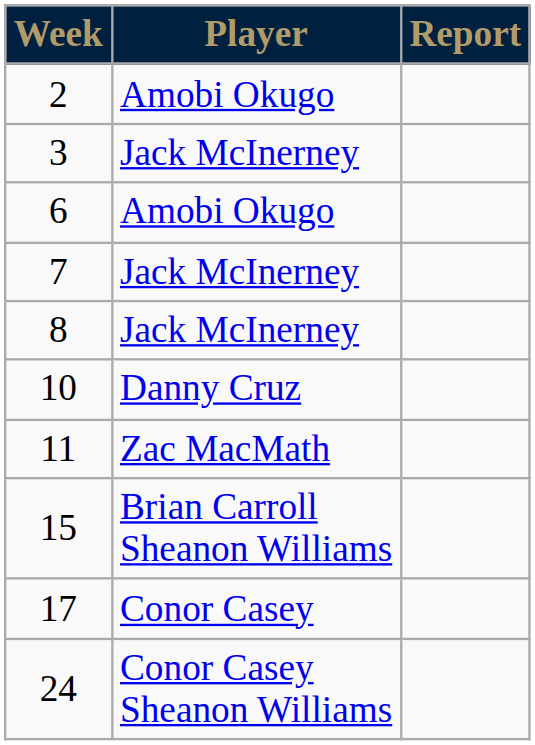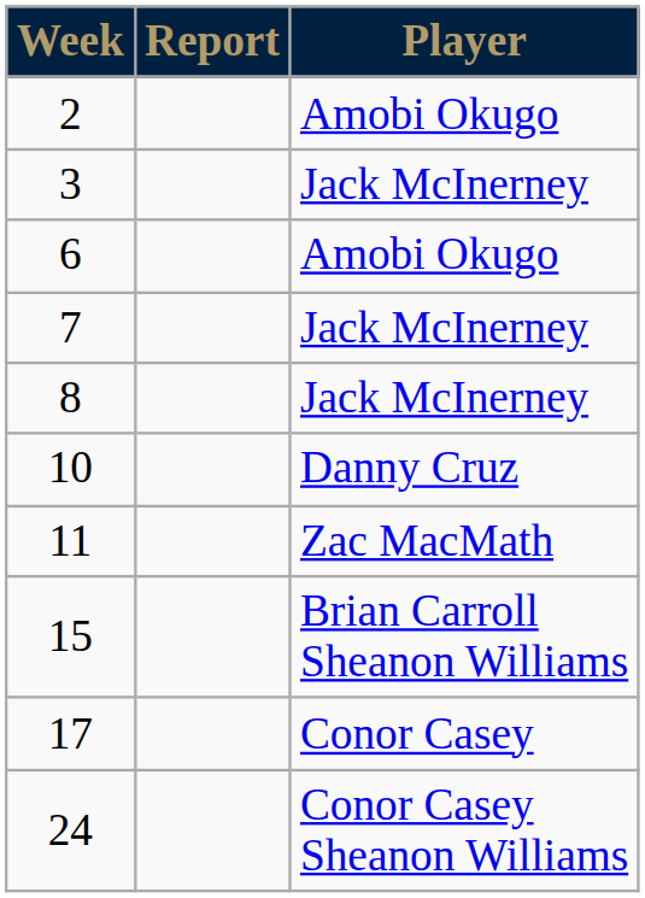 <table class=wikitable>
 <tr>
 <th style="background:#002040; color:#B19B69; text-align:center;">Week</th>
+<th style="background:#002040; color:#B19B69; text-align:center;">Report</th>
 <th style="background:#002040; color:#B19B69; text-align:center;">Player</th>
-<th style="background:#002040; color:#B19B69; text-align:center;">Report</th>
 </tr>
 <tr>
 <td align=center>2</td>
+<td></td>
 <td> <a href='#'>Amobi Okugo</a></td>
-<td></td>
 </tr>
 <tr>
 <td align=center>3</td>
+<td></td>
 <td> <a href='#'>Jack McInerney</a></td>
-<td></td>
 </tr>
 <tr>
 <td align=center>6</td>
+<td></td>
 <td> <a href='#'>Amobi Okugo</a></td>
-<td></td>
 </tr>
 <tr>
 <td align=center>7</td>
+<td></td>
 <td> <a href='#'>Jack McInerney</a></td>
-<td></td>
 </tr>
 <tr>
 <td align=center>8</td>
+<td></td>
 <td> <a href='#'>Jack McInerney</a></td>
-<td></td>
 </tr>
 <tr>
 <td align=center>10</td>
+<td> </td>
 <td> <a href='#'>Danny Cruz</a></td>
-<td> </td>
 </tr>
 <tr>
 <td align=center>11</td>
+<td></td>
 <td> <a href='#'>Zac MacMath</a></td>
-<td></td>
 </tr>
 <tr>
 <td align=center>15</td>
+<td></td>
 <td> <a href='#'>Brian Carroll</a><br> <a href='#'>Sheanon Williams</a></td>
-<td></td>
 </tr>
 <tr>
 <td align=center>17</td>
+<td></td>
 <td> <a href='#'>Conor Casey</a></td>
-<td></td>
 </tr>
 <tr>
 <td align=center>24</td>
+<td></td>
 <td> <a href='#'>Conor Casey</a><br> <a href='#'>Sheanon Williams</a></td>
-<td></td>
 </tr>
 </table>
